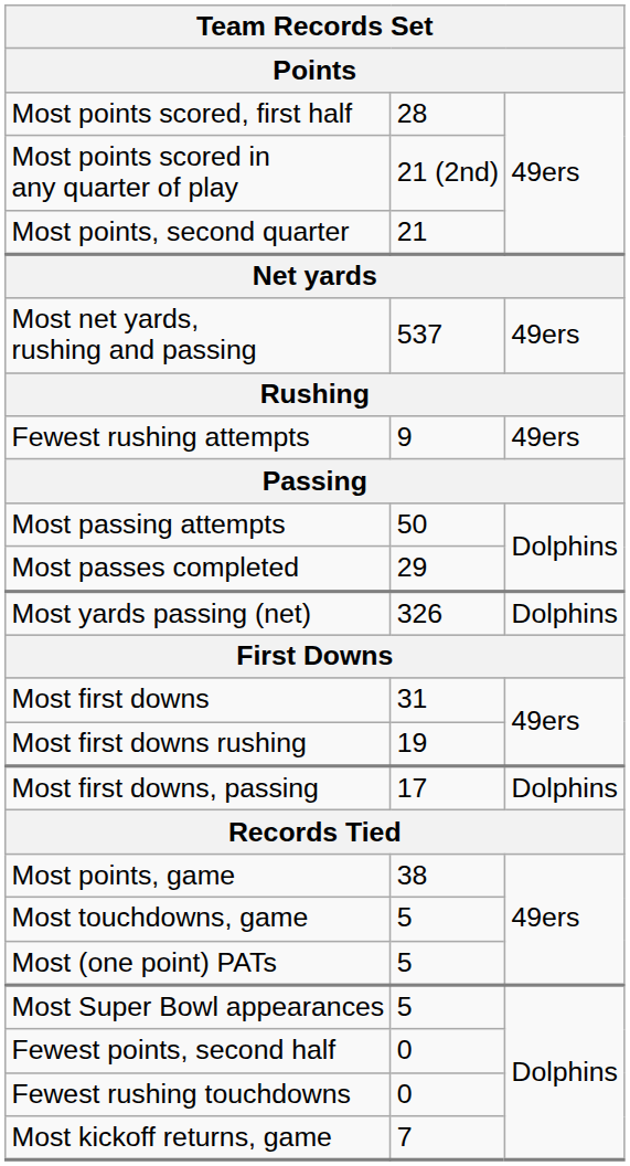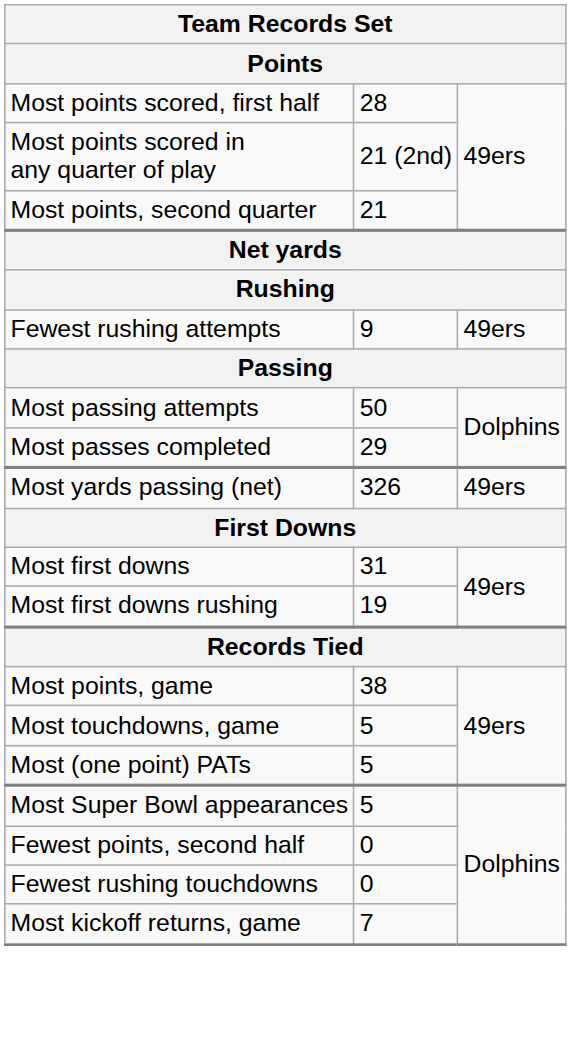 <table class="wikitable">
 <tr>
 <th colspan=3>Team Records Set</th>
 </tr>
 <tr>
 <th colspan=3>Points</th>
 </tr>
 <tr>
 <td>Most points scored, first half</td>
 <td>28</td>
 <td rowspan=3>49ers</td>
 </tr>
 <tr>
 <td>Most points scored in<br>any quarter of play</td>
 <td>21 (2nd)</td>
 </tr>
 <tr style="border-bottom: 2px solid gray">
 <td>Most points, second quarter</td>
 <td>21</td>
 </tr>
 <tr>
 <th colspan=3>Net yards</th>
 </tr>
 <tr>
-<td>Most net yards,<br>rushing and passing</td>
-<td>537</td>
-<td>49ers</td>
-</tr>
-<tr>
 <th colspan=3>Rushing</th>
 </tr>
 <tr>
 <td>Fewest rushing attempts</td>
 <td>9</td>
 <td>49ers</td>
 </tr>
 <tr>
 <th colspan=3>Passing</th>
 </tr>
 <tr>
 <td>Most passing attempts</td>
 <td>50</td>
 <td rowspan=2>Dolphins</td>
 </tr>
 <tr style="border-bottom: 2px solid gray">
 <td>Most passes completed</td>
 <td>29</td>
 </tr>
 <tr>
 <td>Most yards passing (net)</td>
 <td>326</td>
-<td>Dolphins</td>
+<td>49ers</td>
 </tr>
 <tr>
 <th colspan=3>First Downs</th>
 </tr>
 <tr>
 <td>Most first downs</td>
 <td>31</td>
 <td rowspan=2>49ers</td>
 </tr>
 <tr style="border-bottom: 2px solid gray">
 <td>Most first downs rushing</td>
 <td>19</td>
-</tr>
-<tr>
-<td>Most first downs, passing</td>
-<td>17</td>
-<td>Dolphins</td>
 </tr>
 <tr>
 <th colspan=3>Records Tied</th>
 </tr>
 <tr>
 <td>Most points, game</td>
 <td>38</td>
 <td rowspan=3>49ers</td>
 </tr>
 <tr>
 <td>Most touchdowns, game</td>
 <td>5</td>
 </tr>
 <tr style="border-bottom: 2px solid gray">
 <td>Most (one point) PATs</td>
 <td>5</td>
 </tr>
 <tr>
 <td>Most Super Bowl appearances</td>
 <td>5</td>
 <td rowspan=4 style="border-bottom: 2px solid gray">Dolphins</td>
 </tr>
 <tr>
 <td>Fewest points, second half</td>
 <td>0</td>
 </tr>
 <tr>
 <td>Fewest rushing touchdowns</td>
 <td>0</td>
 </tr>
 <tr style="border-bottom: 2px solid gray">
 <td>Most kickoff returns, game</td>
 <td>7</td>
 </tr>
 </table>
